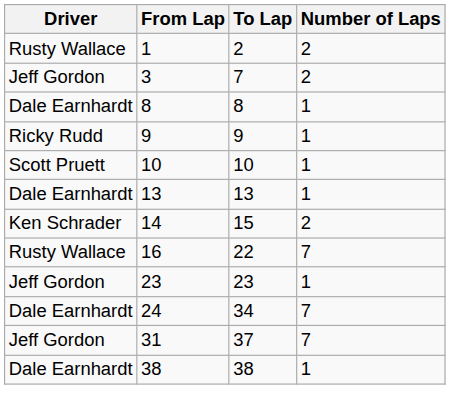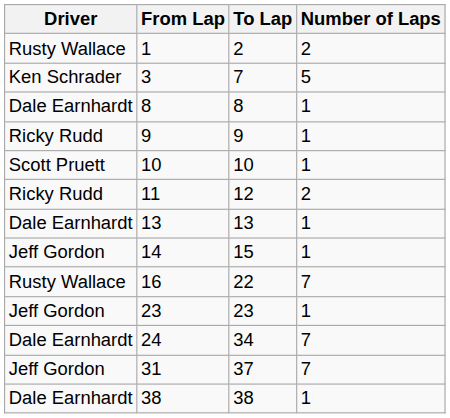 <table class="wikitable">
 <tr>
 <th>Driver</th>
 <th>From Lap</th>
 <th>To Lap</th>
 <th>Number of Laps</th>
 </tr>
 <tr>
 <td>Rusty Wallace</td>
 <td>1</td>
 <td>2</td>
 <td>2</td>
 </tr>
 <tr>
-<td>Jeff Gordon</td>
+<td>Ken Schrader</td>
 <td>3</td>
 <td>7</td>
-<td>2</td>
+<td>5</td>
 </tr>
 <tr>
 <td>Dale Earnhardt</td>
 <td>8</td>
 <td>8</td>
 <td>1</td>
 </tr>
 <tr>
 <td>Ricky Rudd</td>
 <td>9</td>
 <td>9</td>
 <td>1</td>
 </tr>
 <tr>
 <td>Scott Pruett</td>
 <td>10</td>
 <td>10</td>
 <td>1</td>
 </tr>
 <tr>
+<td>Ricky Rudd</td>
+<td>11</td>
+<td>12</td>
+<td>2</td>
+</tr>
+<tr>
 <td>Dale Earnhardt</td>
 <td>13</td>
 <td>13</td>
 <td>1</td>
 </tr>
 <tr>
-<td>Ken Schrader</td>
+<td>Jeff Gordon</td>
 <td>14</td>
 <td>15</td>
-<td>2</td>
+<td>1</td>
 </tr>
 <tr>
 <td>Rusty Wallace</td>
 <td>16</td>
 <td>22</td>
 <td>7</td>
 </tr>
 <tr>
 <td>Jeff Gordon</td>
 <td>23</td>
 <td>23</td>
 <td>1</td>
 </tr>
 <tr>
 <td>Dale Earnhardt</td>
 <td>24</td>
 <td>34</td>
 <td>7</td>
 </tr>
 <tr>
 <td>Jeff Gordon</td>
 <td>31</td>
 <td>37</td>
 <td>7</td>
 </tr>
 <tr>
 <td>Dale Earnhardt</td>
 <td>38</td>
 <td>38</td>
 <td>1</td>
 </tr>
 </table>
